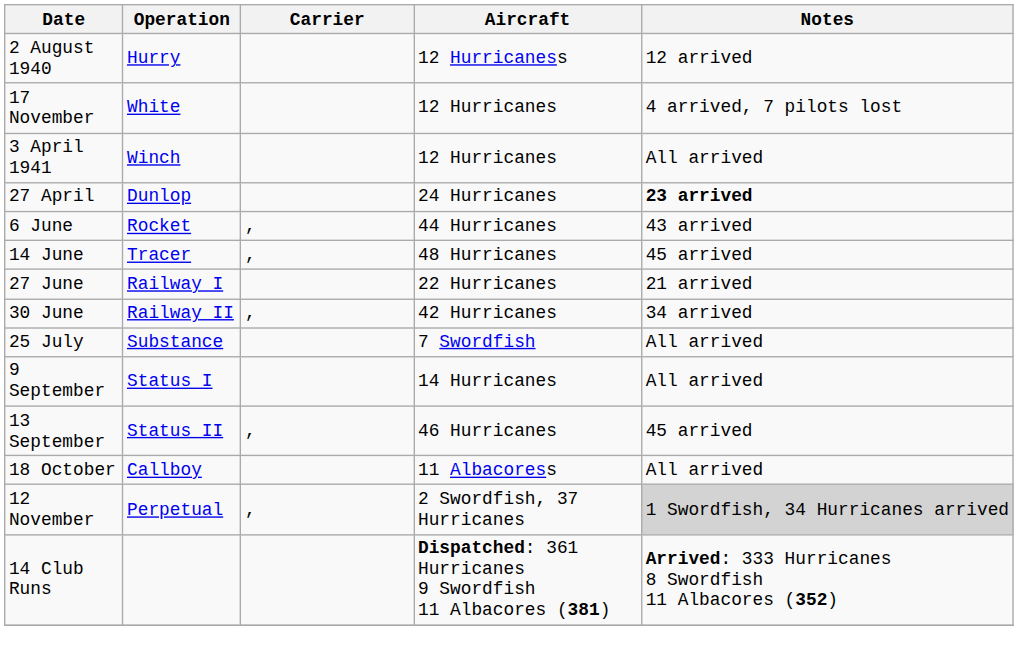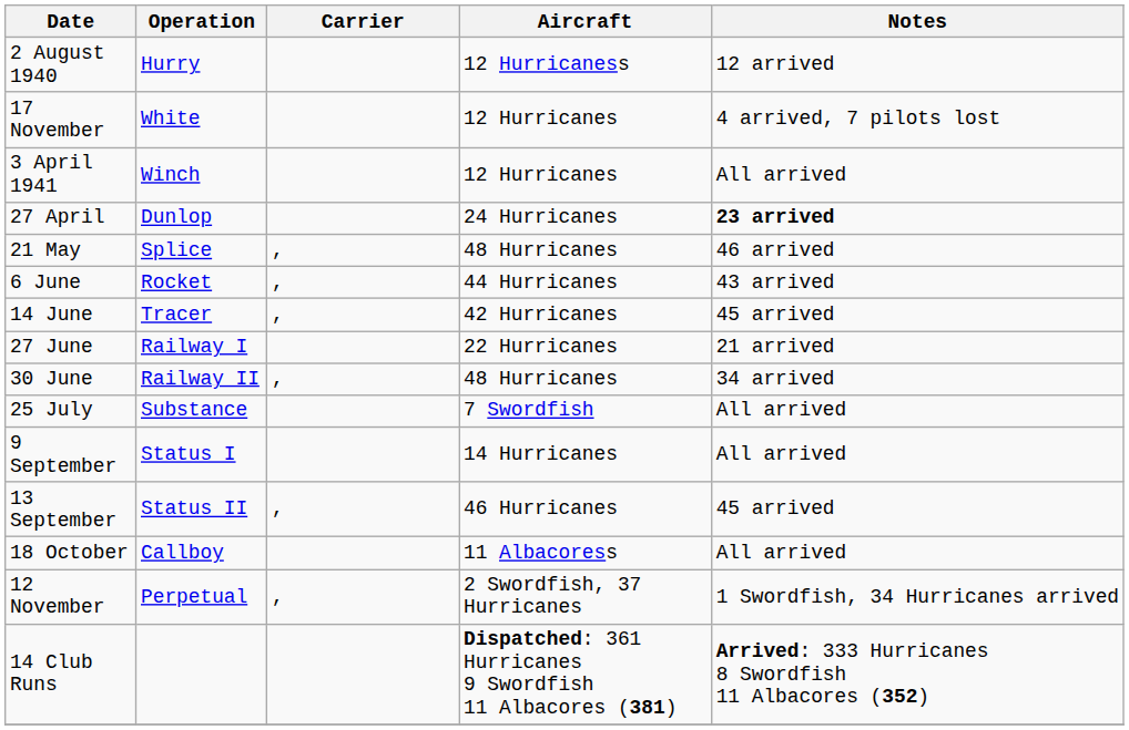 <table class="wikitable sortable">
 <tr>
 <th scope="col" width="80px">Date</th>
 <th scope="col" width="80px">Operation</th>
 <th scope="col" width="120px">Carrier</th>
 <th scope="col" width="160px">Aircraft</th>
 <th>Notes</th>
 </tr>
 <tr>
 <td align="left">2 August 1940</td>
 <td align="left"><a href='#'>Hurry</a></td>
 <td align="left"></td>
 <td align="left">12 <a href='#'>Hurricanes</a>s</td>
 <td align="left">12 arrived</td>
 </tr>
 <tr>
 <td align="left">17 November</td>
 <td align="left"><a href='#'>White</a></td>
 <td align="left"></td>
 <td align="left">12 Hurricanes</td>
 <td align="left">4 arrived, 7 pilots lost</td>
 </tr>
 <tr>
 <td align="left">3 April 1941</td>
 <td align="left"><a href='#'>Winch</a></td>
 <td align="left"></td>
 <td align="left">12 Hurricanes</td>
 <td align="left">All arrived</td>
 </tr>
 <tr>
 <td align="left">27 April</td>
 <td align="left"><a href='#'>Dunlop</a></td>
 <td align="left"></td>
 <td align="left">24 Hurricanes</td>
 <td align="left"><strong>23 arrived</strong></td>
 </tr>
 <tr>
+<td align="left">21 May</td>
+<td align="left"><a href='#'>Splice</a></td>
+<td align="left">, </td>
+<td align="left">48 Hurricanes</td>
+<td align="left">46 arrived</td>
+</tr>
+<tr>
 <td align="left">6 June</td>
 <td align="left"><a href='#'>Rocket</a></td>
 <td align="left">, </td>
 <td align="left">44 Hurricanes</td>
 <td align="left">43 arrived</td>
 </tr>
 <tr>
 <td align="left">14 June</td>
 <td align="left"><a href='#'>Tracer</a></td>
 <td align="left">, </td>
-<td align="left">48 Hurricanes</td>
+<td align="left">42 Hurricanes</td>
 <td align="left">45 arrived</td>
 </tr>
 <tr>
 <td align="left">27 June</td>
 <td align="left"><a href='#'>Railway I</a></td>
 <td align="left"></td>
 <td align="left">22 Hurricanes</td>
 <td align="left">21 arrived</td>
 </tr>
 <tr>
 <td align="left">30 June</td>
 <td align="left"><a href='#'>Railway II</a></td>
 <td align="left">, </td>
-<td align="left">42 Hurricanes</td>
+<td align="left">48 Hurricanes</td>
 <td align="left">34 arrived</td>
 </tr>
 <tr>
 <td align="left">25 July</td>
 <td align="left"><a href='#'>Substance</a></td>
 <td align="left"></td>
 <td align="left">7 <a href='#'>Swordfish</a></td>
 <td align="left">All arrived</td>
 </tr>
 <tr>
 <td align="left">9 September</td>
 <td align="left"><a href='#'>Status I</a></td>
 <td align="left"></td>
 <td align="left">14 Hurricanes</td>
 <td align="left">All arrived</td>
 </tr>
 <tr>
 <td align="left">13 September</td>
 <td align="left"><a href='#'>Status II</a></td>
 <td align="left">, </td>
 <td align="left">46 Hurricanes</td>
 <td align="left">45 arrived</td>
 </tr>
 <tr>
 <td align="left">18 October</td>
 <td align="left"><a href='#'>Callboy</a></td>
 <td align="left"></td>
 <td align="left">11 <a href='#'>Albacores</a>s</td>
 <td align="left">All arrived</td>
 </tr>
 <tr>
 <td align="left">12 November</td>
 <td align="left"><a href='#'>Perpetual</a></td>
 <td align="left">, </td>
 <td align="left">2 Swordfish, 37 Hurricanes</td>
-<td align="left" style="background: lightgrey;">1 Swordfish, 34 Hurricanes arrived</td>
+<td align="left">1 Swordfish, 34 Hurricanes arrived</td>
 </tr>
 <tr>
 <td align="left">14 Club Runs</td>
 <td align="left"></td>
 <td align="left"></td>
 <td align="left"><strong>Dispatched</strong>: 361 Hurricanes<br>9 Swordfish<br>11 Albacores (<strong>381</strong>)</td>
 <td align="left"><strong>Arrived</strong>: 333 Hurricanes<br>8 Swordfish<br>11 Albacores (<strong>352</strong>)</td>
 </tr>
 <tr>
 </tr>
 </table>
